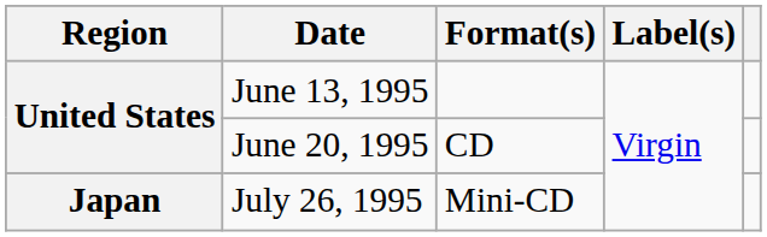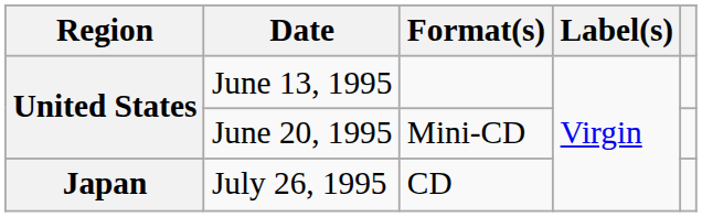 <table class="wikitable plainrowheaders">
 <tr>
 <th scope="col">Region</th>
 <th scope="col">Date</th>
 <th scope="col">Format(s)</th>
 <th scope="col">Label(s)</th>
 <th scope="col"></th>
 </tr>
 <tr>
 <th scope="row" rowspan="2">United States</th>
 <td>June 13, 1995</td>
 <td></td>
 <td rowspan="3"><a href='#'>Virgin</a></td>
 <td></td>
 </tr>
 <tr>
 <td>June 20, 1995</td>
-<td>CD</td>
+<td>Mini-CD</td>
 <td></td>
 </tr>
 <tr>
 <th scope="row">Japan</th>
 <td>July 26, 1995</td>
-<td>Mini-CD</td>
+<td>CD</td>
 <td></td>
 </tr>
 </table>
